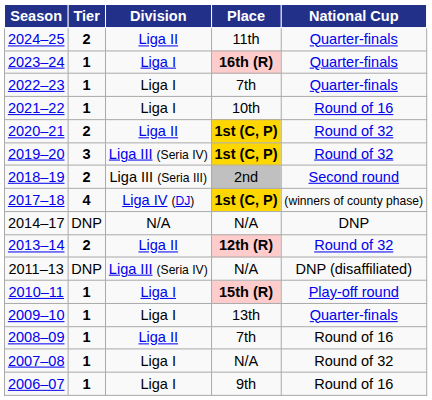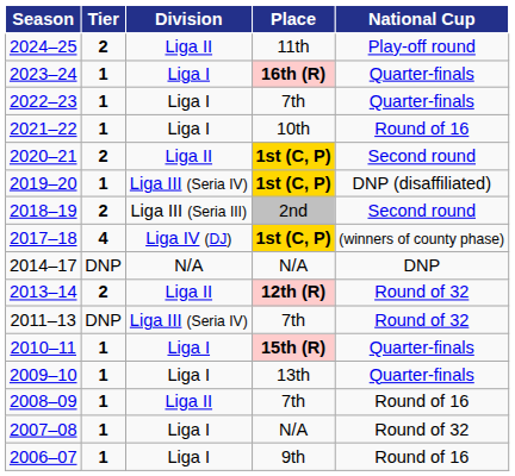 <table class="wikitable" style="text-align:center; font-size:90%">
 <tr>
 <th style="background:#23308A;color:white;border:1px solid white">Season</th>
 <th style="background:#23308A;color:white;border:1px solid white">Tier</th>
 <th style="background:#23308A;color:white;border:1px solid white">Division</th>
 <th style="background:#23308A;color:white;border:1px solid white">Place</th>
 <th style="background:#23308A;color:white;border:1px solid white">National Cup</th>
 </tr>
 <tr>
 <td><a href='#'>2024–25</a></td>
 <td><strong>2</strong></td>
 <td><a href='#'>Liga II</a></td>
 <td>11th</td>
-<td><a href='#'>Quarter-finals</a></td>
+<td><a href='#'>Play-off round</a></td>
 </tr>
 <tr>
 <td><a href='#'>2023–24</a></td>
 <td><strong>1</strong></td>
 <td><a href='#'>Liga I</a></td>
 <td style="text-align:center; background:#FFCCCC"><strong>16th</strong> <strong>(R)</strong></td>
 <td><a href='#'>Quarter-finals</a></td>
 </tr>
 <tr>
 <td><a href='#'>2022–23</a></td>
 <td><strong>1</strong></td>
 <td>Liga I</td>
 <td>7th</td>
 <td><a href='#'>Quarter-finals</a></td>
 </tr>
 <tr>
 <td><a href='#'>2021–22</a></td>
 <td><strong>1</strong></td>
 <td>Liga I</td>
 <td>10th</td>
 <td><a href='#'>Round of 16</a></td>
 </tr>
 <tr>
 <td><a href='#'>2020–21</a></td>
 <td><strong>2</strong></td>
 <td><a href='#'>Liga II</a></td>
 <td style="text-align:center; background:gold"><strong>1st</strong> <strong>(C, P)</strong></td>
-<td><a href='#'>Round of 32</a></td>
+<td><a href='#'>Second round</a></td>
 </tr>
 <tr>
 <td><a href='#'>2019–20</a></td>
-<td><strong>3</strong></td>
+<td><strong>1</strong></td>
 <td><a href='#'>Liga III</a> <small>(Seria IV)</small></td>
 <td style="text-align:center; background:gold"><strong>1st</strong> <strong>(C, P)</strong></td>
-<td><a href='#'>Round of 32</a></td>
+<td>DNP (disaffiliated)</td>
 </tr>
 <tr>
 <td><a href='#'>2018–19</a></td>
 <td><strong>2</strong></td>
 <td>Liga III <small>(Seria III)</small></td>
 <td style="text-align:center; background:silver">2nd</td>
 <td><a href='#'>Second round</a></td>
 </tr>
 <tr>
 <td><a href='#'>2017–18</a></td>
 <td><strong>4</strong></td>
 <td><a href='#'>Liga IV</a> <small>(<a href='#'>DJ</a>)</small></td>
 <td style="text-align:center; background:gold"><strong>1st</strong> <strong>(C, P)</strong></td>
 <td><small>(winners of county phase)</small></td>
 </tr>
 <tr>
 <td>2014–17</td>
 <td>DNP</td>
 <td>N/A</td>
 <td>N/A</td>
 <td>DNP</td>
 </tr>
 <tr>
 <td><a href='#'>2013–14</a></td>
 <td><strong>2</strong></td>
 <td><a href='#'>Liga II</a></td>
 <td style="text-align:center; background:#FFCCCC"><strong>12th</strong> <strong>(R)</strong></td>
 <td><a href='#'>Round of 32</a></td>
 </tr>
 <tr>
 <td>2011–13</td>
 <td>DNP</td>
 <td><a href='#'>Liga III</a> <small>(Seria IV)</small></td>
-<td>N/A</td>
-<td>DNP (disaffiliated)</td>
+<td>7th</td>
+<td><a href='#'>Round of 32</a></td>
 </tr>
 <tr>
 <td><a href='#'>2010–11</a></td>
 <td><strong>1</strong></td>
 <td><a href='#'>Liga I</a></td>
 <td style="text-align:center; background:#FFCCCC"><strong>15th</strong> <strong>(R)</strong></td>
-<td><a href='#'>Play-off round</a></td>
+<td><a href='#'>Quarter-finals</a></td>
 </tr>
 <tr>
 <td><a href='#'>2009–10</a></td>
 <td><strong>1</strong></td>
 <td>Liga I</td>
 <td>13th</td>
 <td><a href='#'>Quarter-finals</a></td>
 </tr>
 <tr>
 <td><a href='#'>2008–09</a></td>
 <td><strong>1</strong></td>
 <td><a href='#'>Liga II</a></td>
 <td>7th</td>
 <td>Round of 16</td>
 </tr>
 <tr>
 <td><a href='#'>2007–08</a></td>
 <td><strong>1</strong></td>
 <td>Liga I</td>
 <td>N/A</td>
 <td>Round of 32</td>
 </tr>
 <tr>
 <td><a href='#'>2006–07</a></td>
 <td><strong>1</strong></td>
 <td>Liga I</td>
 <td>9th</td>
 <td>Round of 16</td>
 </tr>
 </table>
